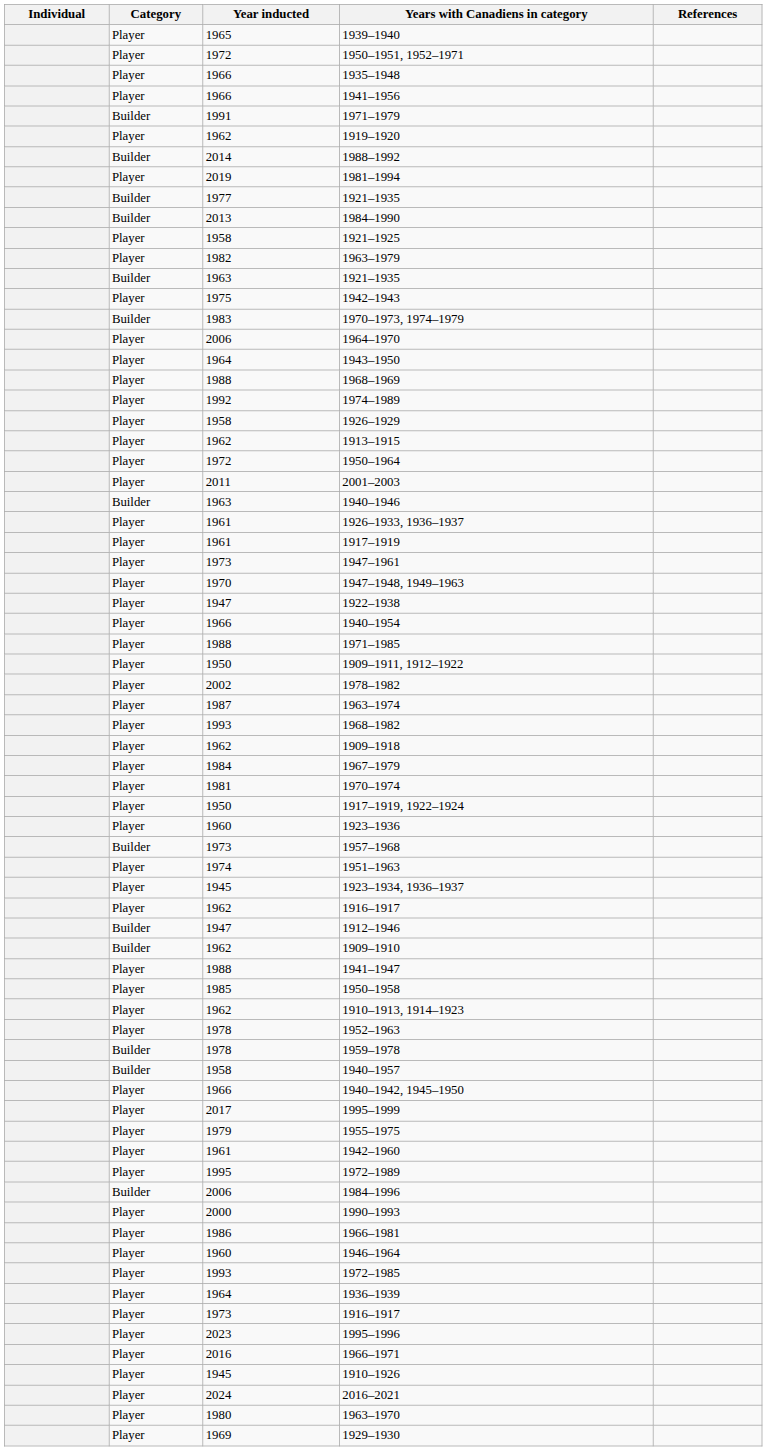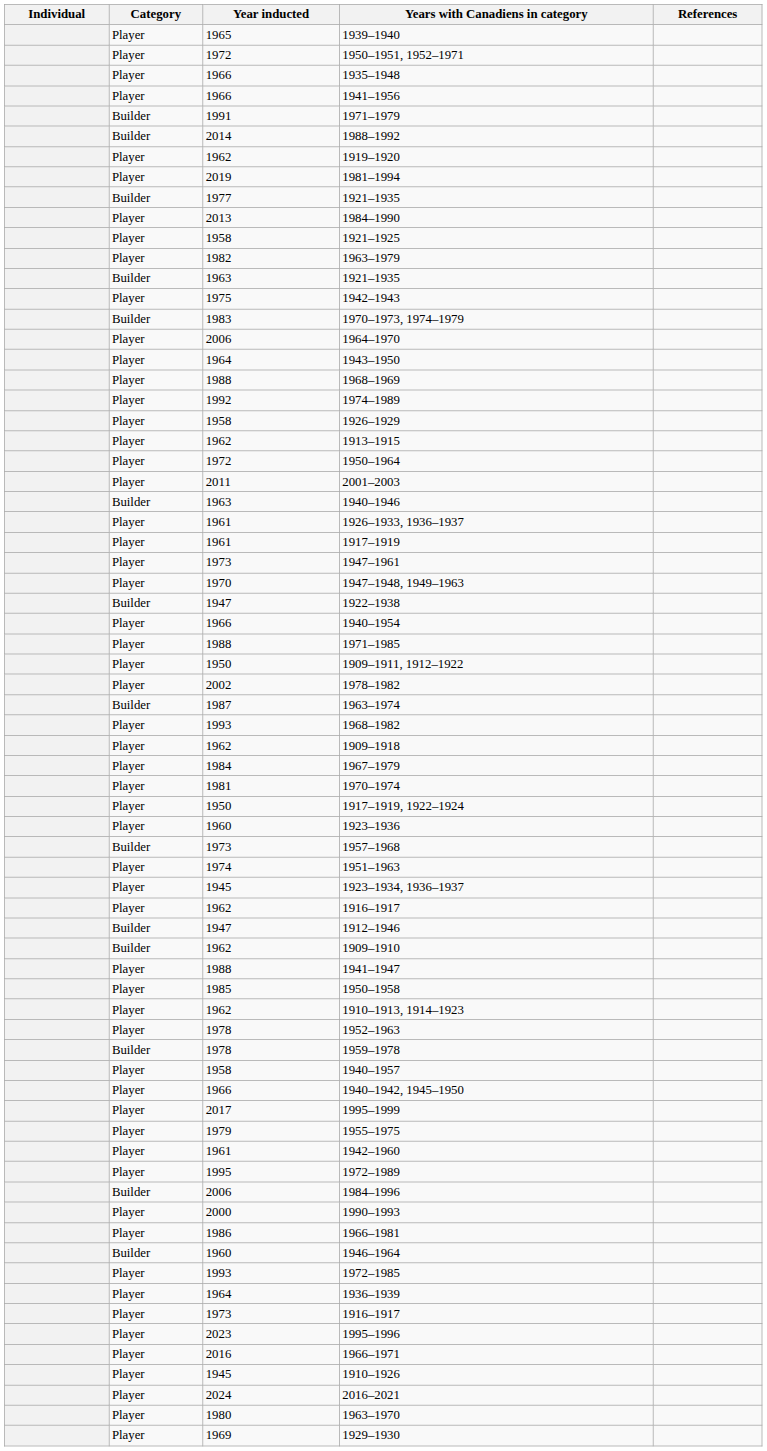 <table class="wikitable sortable" width="75%">
 <tr>
 <th scope="col">Individual</th>
 <th scope="col">Category</th>
 <th scope="col">Year inducted</th>
 <th scope="col">Years with Canadiens in category</th>
 <th scope="col" class="unsortable">References</th>
 </tr>
 <tr>
 <th scope="row"></th>
 <td>Player</td>
 <td>1965</td>
 <td>1939–1940</td>
 <td></td>
 </tr>
 <tr>
 <th scope="row"></th>
 <td>Player</td>
 <td>1972</td>
 <td>1950–1951, 1952–1971</td>
 <td></td>
 </tr>
 <tr>
 <th scope="row"></th>
 <td>Player</td>
 <td>1966</td>
 <td>1935–1948</td>
 <td></td>
 </tr>
 <tr>
 <th scope="row"></th>
 <td>Player</td>
 <td>1966</td>
 <td>1941–1956</td>
 <td></td>
 </tr>
 <tr>
 <th scope="row"></th>
 <td>Builder</td>
 <td>1991</td>
 <td>1971–1979</td>
 <td></td>
 </tr>
 <tr>
 <th scope="row"></th>
-<td>Player</td>
-<td>1962</td>
-<td>1919–1920</td>
+<td>Builder</td>
+<td>2014</td>
+<td>1988–1992</td>
 <td></td>
 </tr>
 <tr>
 <th scope="row"></th>
-<td>Builder</td>
-<td>2014</td>
-<td>1988–1992</td>
+<td>Player</td>
+<td>1962</td>
+<td>1919–1920</td>
 <td></td>
 </tr>
 <tr>
 <th scope="row"></th>
 <td>Player</td>
 <td>2019</td>
 <td>1981–1994</td>
 <td></td>
 </tr>
 <tr>
 <th scope="row"></th>
 <td>Builder</td>
 <td>1977</td>
 <td>1921–1935</td>
 <td></td>
 </tr>
 <tr>
 <th scope="row"></th>
-<td>Builder</td>
+<td>Player</td>
 <td>2013</td>
 <td>1984–1990</td>
 <td></td>
 </tr>
 <tr>
 <th scope="row"></th>
 <td>Player</td>
 <td>1958</td>
 <td>1921–1925</td>
 <td></td>
 </tr>
 <tr>
 <th scope="row"></th>
 <td>Player</td>
 <td>1982</td>
 <td>1963–1979</td>
 <td></td>
 </tr>
 <tr>
 <th scope="row"></th>
 <td>Builder</td>
 <td>1963</td>
 <td>1921–1935</td>
 <td></td>
 </tr>
 <tr>
 <th scope="row"></th>
 <td>Player</td>
 <td>1975</td>
 <td>1942–1943</td>
 <td></td>
 </tr>
 <tr>
 <th scope="row"></th>
 <td>Builder</td>
 <td>1983</td>
 <td>1970–1973, 1974–1979</td>
 <td></td>
 </tr>
 <tr>
 <th scope="row"></th>
 <td>Player</td>
 <td>2006</td>
 <td>1964–1970</td>
 <td></td>
 </tr>
 <tr>
 <th scope="row"></th>
 <td>Player</td>
 <td>1964</td>
 <td>1943–1950</td>
 <td></td>
 </tr>
 <tr>
 <th scope="row"></th>
 <td>Player</td>
 <td>1988</td>
 <td>1968–1969</td>
 <td></td>
 </tr>
 <tr>
 <th scope="row"></th>
 <td>Player</td>
 <td>1992</td>
 <td>1974–1989</td>
 <td></td>
 </tr>
 <tr>
 <th scope="row"></th>
 <td>Player</td>
 <td>1958</td>
 <td>1926–1929</td>
 <td></td>
 </tr>
 <tr>
 <th scope="row"></th>
 <td>Player</td>
 <td>1962</td>
 <td>1913–1915</td>
 <td></td>
 </tr>
 <tr>
 <th scope="row"></th>
 <td>Player</td>
 <td>1972</td>
 <td>1950–1964</td>
 <td></td>
 </tr>
 <tr>
 <th scope="row"></th>
 <td>Player</td>
 <td>2011</td>
 <td>2001–2003</td>
 <td></td>
 </tr>
 <tr>
 <th scope="row"></th>
 <td>Builder</td>
 <td>1963</td>
 <td>1940–1946</td>
 <td></td>
 </tr>
 <tr>
 <th scope="row"></th>
 <td>Player</td>
 <td>1961</td>
 <td>1926–1933, 1936–1937</td>
 <td></td>
 </tr>
 <tr>
 <th scope="row"></th>
 <td>Player</td>
 <td>1961</td>
 <td>1917–1919</td>
 <td></td>
 </tr>
 <tr>
 <th scope="row"></th>
 <td>Player</td>
 <td>1973</td>
 <td>1947–1961</td>
 <td></td>
 </tr>
 <tr>
 <th scope="row"></th>
 <td>Player</td>
 <td>1970</td>
 <td>1947–1948, 1949–1963</td>
 <td></td>
 </tr>
 <tr>
 <th scope="row"></th>
-<td>Player</td>
+<td>Builder</td>
 <td>1947</td>
 <td>1922–1938</td>
 <td></td>
 </tr>
 <tr>
 <th scope="row"></th>
 <td>Player</td>
 <td>1966</td>
 <td>1940–1954</td>
 <td></td>
 </tr>
 <tr>
 <th scope="row"></th>
 <td>Player</td>
 <td>1988</td>
 <td>1971–1985</td>
 <td></td>
 </tr>
 <tr>
 <th scope="row"></th>
 <td>Player</td>
 <td>1950</td>
 <td>1909–1911, 1912–1922</td>
 <td></td>
 </tr>
 <tr>
 <th scope="row"></th>
 <td>Player</td>
 <td>2002</td>
 <td>1978–1982</td>
 <td></td>
 </tr>
 <tr>
 <th scope="row"></th>
-<td>Player</td>
+<td>Builder</td>
 <td>1987</td>
 <td>1963–1974</td>
 <td></td>
 </tr>
 <tr>
 <th scope="row"></th>
 <td>Player</td>
 <td>1993</td>
 <td>1968–1982</td>
 <td></td>
 </tr>
 <tr>
 <th scope="row"></th>
 <td>Player</td>
 <td>1962</td>
 <td>1909–1918</td>
 <td></td>
 </tr>
 <tr>
 <th scope="row"></th>
 <td>Player</td>
 <td>1984</td>
 <td>1967–1979</td>
 <td></td>
 </tr>
 <tr>
 <th scope="row"></th>
 <td>Player</td>
 <td>1981</td>
 <td>1970–1974</td>
 <td></td>
 </tr>
 <tr>
 <th scope="row"></th>
 <td>Player</td>
 <td>1950</td>
 <td>1917–1919, 1922–1924</td>
 <td></td>
 </tr>
 <tr>
 <th scope="row"></th>
 <td>Player</td>
 <td>1960</td>
 <td>1923–1936</td>
 <td></td>
 </tr>
 <tr>
 <th scope="row"></th>
 <td>Builder</td>
 <td>1973</td>
 <td>1957–1968</td>
 <td></td>
 </tr>
 <tr>
 <th scope="row"></th>
 <td>Player</td>
 <td>1974</td>
 <td>1951–1963</td>
 <td></td>
 </tr>
 <tr>
 <th scope="row"></th>
 <td>Player</td>
 <td>1945</td>
 <td>1923–1934, 1936–1937</td>
 <td></td>
 </tr>
 <tr>
 <th scope="row"></th>
 <td>Player</td>
 <td>1962</td>
 <td>1916–1917</td>
 <td></td>
 </tr>
 <tr>
 <th scope="row"></th>
 <td>Builder</td>
 <td>1947</td>
 <td>1912–1946</td>
 <td></td>
 </tr>
 <tr>
 <th scope="row"></th>
 <td>Builder</td>
 <td>1962</td>
 <td>1909–1910</td>
 <td></td>
 </tr>
 <tr>
 <th scope="row"></th>
 <td>Player</td>
 <td>1988</td>
 <td>1941–1947</td>
 <td></td>
 </tr>
 <tr>
 <th scope="row"></th>
 <td>Player</td>
 <td>1985</td>
 <td>1950–1958</td>
 <td></td>
 </tr>
 <tr>
 <th scope="row"></th>
 <td>Player</td>
 <td>1962</td>
 <td>1910–1913, 1914–1923</td>
 <td></td>
 </tr>
 <tr>
 <th scope="row"></th>
 <td>Player</td>
 <td>1978</td>
 <td>1952–1963</td>
 <td></td>
 </tr>
 <tr>
 <th scope="row"></th>
 <td>Builder</td>
 <td>1978</td>
 <td>1959–1978</td>
 <td></td>
 </tr>
 <tr>
 <th scope="row"></th>
-<td>Builder</td>
+<td>Player</td>
 <td>1958</td>
 <td>1940–1957</td>
 <td></td>
 </tr>
 <tr>
 <th scope="row"></th>
 <td>Player</td>
 <td>1966</td>
 <td>1940–1942, 1945–1950</td>
 <td></td>
 </tr>
 <tr>
 <th scope="row"></th>
 <td>Player</td>
 <td>2017</td>
 <td>1995–1999</td>
 <td></td>
 </tr>
 <tr>
 <th scope="row"></th>
 <td>Player</td>
 <td>1979</td>
 <td>1955–1975</td>
 <td></td>
 </tr>
 <tr>
 <th scope="row"></th>
 <td>Player</td>
 <td>1961</td>
 <td>1942–1960</td>
 <td></td>
 </tr>
 <tr>
 <th scope="row"></th>
 <td>Player</td>
 <td>1995</td>
 <td>1972–1989</td>
 <td></td>
 </tr>
 <tr>
 <th scope="row"></th>
 <td>Builder</td>
 <td>2006</td>
 <td>1984–1996</td>
 <td></td>
 </tr>
 <tr>
 <th scope="row"></th>
 <td>Player</td>
 <td>2000</td>
 <td>1990–1993</td>
 <td></td>
 </tr>
 <tr>
 <th scope="row"></th>
 <td>Player</td>
 <td>1986</td>
 <td>1966–1981</td>
 <td></td>
 </tr>
 <tr>
 <th scope="row"></th>
-<td>Player</td>
+<td>Builder</td>
 <td>1960</td>
 <td>1946–1964</td>
 <td></td>
 </tr>
 <tr>
 <th scope="row"></th>
 <td>Player</td>
 <td>1993</td>
 <td>1972–1985</td>
 <td></td>
 </tr>
 <tr>
 <th scope="row"></th>
 <td>Player</td>
 <td>1964</td>
 <td>1936–1939</td>
 <td></td>
 </tr>
 <tr>
 <th scope="row"></th>
 <td>Player</td>
 <td>1973</td>
 <td>1916–1917</td>
 <td></td>
 </tr>
 <tr>
 <th scope="row"></th>
 <td>Player</td>
 <td>2023</td>
 <td>1995–1996</td>
 <td></td>
 </tr>
 <tr>
 <th scope="row"></th>
 <td>Player</td>
 <td>2016</td>
 <td>1966–1971</td>
 <td></td>
 </tr>
 <tr>
 <th scope="row"></th>
 <td>Player</td>
 <td>1945</td>
 <td>1910–1926</td>
 <td></td>
 </tr>
 <tr>
 <th scope="row"></th>
 <td>Player</td>
 <td>2024</td>
 <td>2016–2021</td>
 <td></td>
 </tr>
 <tr>
 <th scope="row"></th>
 <td>Player</td>
 <td>1980</td>
 <td>1963–1970</td>
 <td></td>
 </tr>
 <tr>
 <th scope="row"></th>
 <td>Player</td>
 <td>1969</td>
 <td>1929–1930</td>
 <td></td>
 </tr>
 </table>
